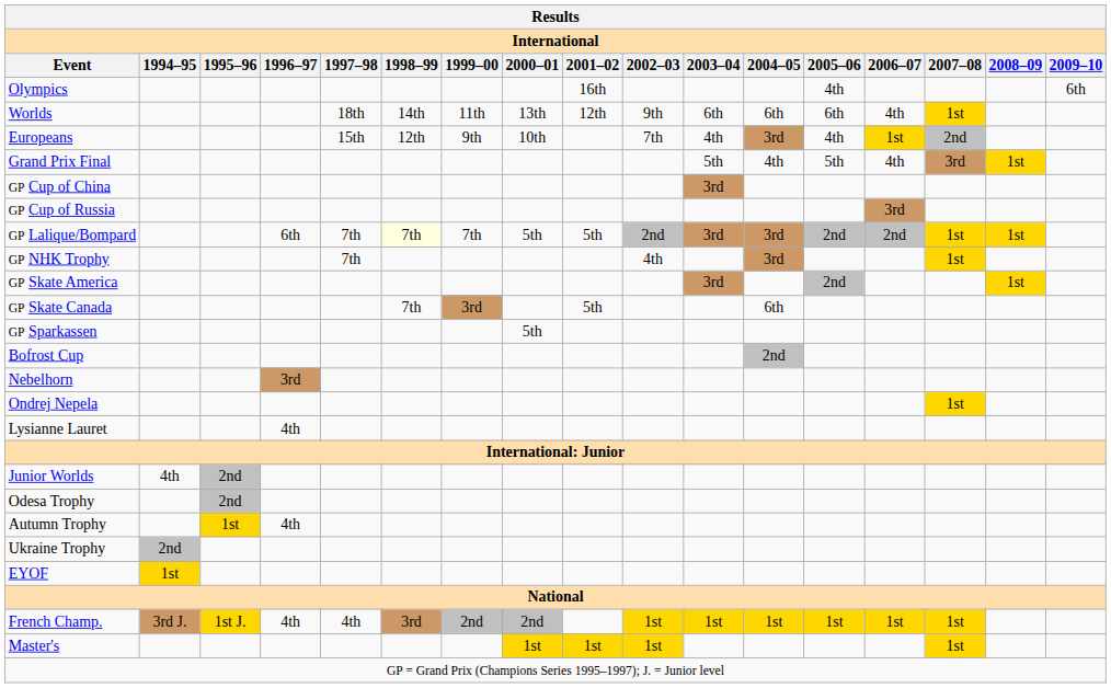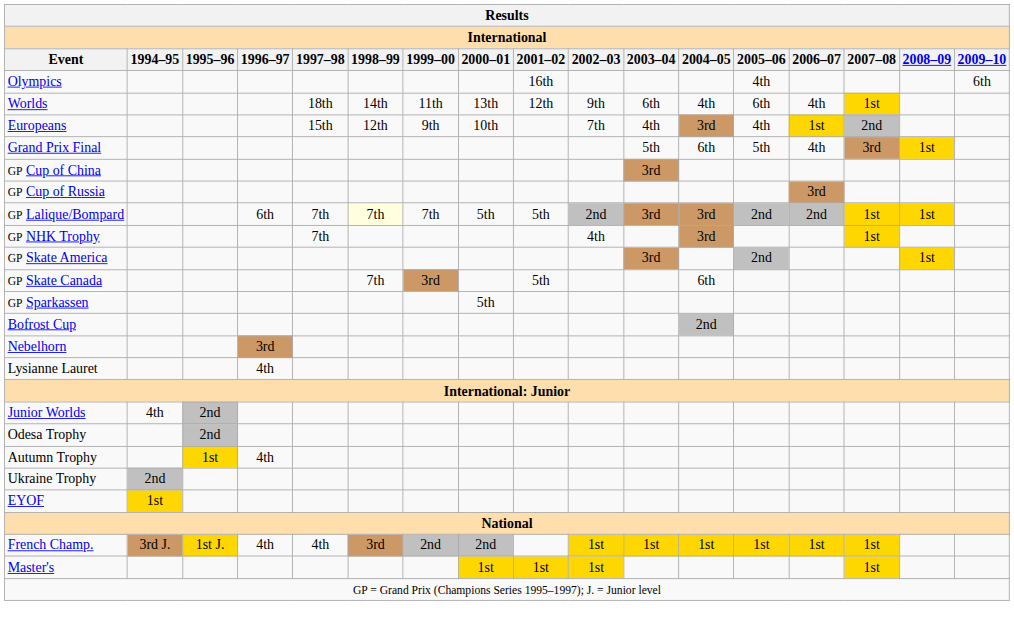 <table class="wikitable" style="text-align:center">
 <tr>
 <th colspan=17 align=center>Results</th>
 </tr>
 <tr>
 <th style="background-color: #ffdead; " colspan=17 align=center>International</th>
 </tr>
 <tr>
 <th>Event</th>
 <th>1994–95</th>
 <th>1995–96</th>
 <th>1996–97</th>
 <th>1997–98</th>
 <th>1998–99</th>
 <th>1999–00</th>
 <th>2000–01</th>
 <th>2001–02</th>
 <th>2002–03</th>
 <th>2003–04</th>
 <th>2004–05</th>
 <th>2005–06</th>
 <th>2006–07</th>
 <th>2007–08</th>
 <th><a href='#'>2008–09</a></th>
 <th><a href='#'>2009–10</a></th>
 </tr>
 <tr>
 <td align=left><a href='#'>Olympics</a></td>
 <td></td>
 <td></td>
 <td></td>
 <td></td>
 <td></td>
 <td></td>
 <td></td>
 <td>16th</td>
 <td></td>
 <td></td>
 <td></td>
 <td>4th</td>
 <td></td>
 <td></td>
 <td></td>
 <td>6th</td>
 </tr>
 <tr>
 <td align=left><a href='#'>Worlds</a></td>
 <td></td>
 <td></td>
 <td></td>
 <td>18th</td>
 <td>14th</td>
 <td>11th</td>
 <td>13th</td>
 <td>12th</td>
 <td>9th</td>
 <td>6th</td>
-<td>6th</td>
+<td>4th</td>
 <td>6th</td>
 <td>4th</td>
 <td bgcolor=gold>1st</td>
 <td></td>
 <td></td>
 </tr>
 <tr>
 <td align=left><a href='#'>Europeans</a></td>
 <td></td>
 <td></td>
 <td></td>
 <td>15th</td>
 <td>12th</td>
 <td>9th</td>
 <td>10th</td>
 <td></td>
 <td>7th</td>
 <td>4th</td>
 <td bgcolor=cc9966>3rd</td>
 <td>4th</td>
 <td bgcolor=gold>1st</td>
 <td bgcolor=silver>2nd</td>
 <td></td>
 <td></td>
 </tr>
 <tr>
 <td align=left><a href='#'>Grand Prix Final</a></td>
 <td></td>
 <td></td>
 <td></td>
 <td></td>
 <td></td>
 <td></td>
 <td></td>
 <td></td>
 <td></td>
 <td>5th</td>
-<td>4th</td>
+<td>6th</td>
 <td>5th</td>
 <td>4th</td>
 <td bgcolor=cc9966>3rd</td>
 <td bgcolor=gold>1st</td>
 <td></td>
 </tr>
 <tr>
 <td align=left><small>GP</small> <a href='#'>Cup of China</a></td>
 <td></td>
 <td></td>
 <td></td>
 <td></td>
 <td></td>
 <td></td>
 <td></td>
 <td></td>
 <td></td>
 <td bgcolor=cc9966>3rd</td>
 <td></td>
 <td></td>
 <td></td>
 <td></td>
 <td></td>
 <td></td>
 </tr>
 <tr>
 <td align=left><small>GP</small> <a href='#'>Cup of Russia</a></td>
 <td></td>
 <td></td>
 <td></td>
 <td></td>
 <td></td>
 <td></td>
 <td></td>
 <td></td>
 <td></td>
 <td></td>
 <td></td>
 <td></td>
 <td bgcolor=cc9966>3rd</td>
 <td></td>
 <td></td>
 <td></td>
 </tr>
 <tr>
 <td align=left><small>GP</small> <a href='#'>Lalique/Bompard</a></td>
 <td></td>
 <td></td>
 <td>6th</td>
 <td>7th</td>
 <td style="background: lightyellow;">7th</td>
 <td>7th</td>
 <td>5th</td>
 <td>5th</td>
 <td bgcolor=silver>2nd</td>
 <td bgcolor=cc9966>3rd</td>
 <td bgcolor=cc9966>3rd</td>
 <td bgcolor=silver>2nd</td>
 <td bgcolor=silver>2nd</td>
 <td bgcolor=gold>1st</td>
 <td bgcolor=gold>1st</td>
 <td></td>
 </tr>
 <tr>
 <td align=left><small>GP</small> <a href='#'>NHK Trophy</a></td>
 <td></td>
 <td></td>
 <td></td>
 <td>7th</td>
 <td></td>
 <td></td>
 <td></td>
 <td></td>
 <td>4th</td>
 <td></td>
 <td bgcolor=cc9966>3rd</td>
 <td></td>
 <td></td>
 <td bgcolor=gold>1st</td>
 <td></td>
 <td></td>
 </tr>
 <tr>
 <td align=left><small>GP</small> <a href='#'>Skate America</a></td>
 <td></td>
 <td></td>
 <td></td>
 <td></td>
 <td></td>
 <td></td>
 <td></td>
 <td></td>
 <td></td>
 <td bgcolor=cc9966>3rd</td>
 <td></td>
 <td bgcolor=silver>2nd</td>
 <td></td>
 <td></td>
 <td bgcolor=gold>1st</td>
 <td></td>
 </tr>
 <tr>
 <td align=left><small>GP</small> <a href='#'>Skate Canada</a></td>
 <td></td>
 <td></td>
 <td></td>
 <td></td>
 <td>7th</td>
 <td bgcolor=cc9966>3rd</td>
 <td></td>
 <td>5th</td>
 <td></td>
 <td></td>
 <td>6th</td>
 <td></td>
 <td></td>
 <td></td>
 <td></td>
 <td></td>
 </tr>
 <tr>
 <td align=left><small>GP</small> <a href='#'>Sparkassen</a></td>
 <td></td>
 <td></td>
 <td></td>
 <td></td>
 <td></td>
 <td></td>
 <td>5th</td>
 <td></td>
 <td></td>
 <td></td>
 <td></td>
 <td></td>
 <td></td>
 <td></td>
 <td></td>
 <td></td>
 </tr>
 <tr>
 <td align=left><a href='#'>Bofrost Cup</a></td>
 <td></td>
 <td></td>
 <td></td>
 <td></td>
 <td></td>
 <td></td>
 <td></td>
 <td></td>
 <td></td>
 <td></td>
 <td bgcolor=silver>2nd</td>
 <td></td>
 <td></td>
 <td></td>
 <td></td>
 <td></td>
 </tr>
 <tr>
 <td align=left><a href='#'>Nebelhorn</a></td>
 <td></td>
 <td></td>
 <td bgcolor=cc9966>3rd</td>
 <td></td>
 <td></td>
 <td></td>
 <td></td>
 <td></td>
 <td></td>
 <td></td>
 <td></td>
 <td></td>
 <td></td>
 <td></td>
 <td></td>
 <td></td>
 </tr>
 <tr>
-<td align=left><a href='#'>Ondrej Nepela</a></td>
-<td></td>
-<td></td>
-<td></td>
-<td></td>
-<td></td>
-<td></td>
-<td></td>
-<td></td>
-<td></td>
-<td></td>
-<td></td>
-<td></td>
-<td></td>
-<td bgcolor=gold>1st</td>
-<td></td>
-<td></td>
-</tr>
-<tr>
 <td align=left>Lysianne Lauret</td>
 <td></td>
 <td></td>
 <td>4th</td>
 <td></td>
 <td></td>
 <td></td>
 <td></td>
 <td></td>
 <td></td>
 <td></td>
 <td></td>
 <td></td>
 <td></td>
 <td></td>
 <td></td>
 <td></td>
 </tr>
 <tr>
 <th style="background-color: #ffdead; " colspan=17 align=center>International: Junior</th>
 </tr>
 <tr>
 <td align=left><a href='#'>Junior Worlds</a></td>
 <td>4th</td>
 <td bgcolor=silver>2nd</td>
 <td></td>
 <td></td>
 <td></td>
 <td></td>
 <td></td>
 <td></td>
 <td></td>
 <td></td>
 <td></td>
 <td></td>
 <td></td>
 <td></td>
 <td></td>
 <td></td>
 </tr>
 <tr>
 <td align=left>Odesa Trophy</td>
 <td></td>
 <td bgcolor=silver>2nd</td>
 <td></td>
 <td></td>
 <td></td>
 <td></td>
 <td></td>
 <td></td>
 <td></td>
 <td></td>
 <td></td>
 <td></td>
 <td></td>
 <td></td>
 <td></td>
 <td></td>
 </tr>
 <tr>
 <td align=left>Autumn Trophy</td>
 <td></td>
 <td bgcolor=gold>1st</td>
 <td>4th</td>
 <td></td>
 <td></td>
 <td></td>
 <td></td>
 <td></td>
 <td></td>
 <td></td>
 <td></td>
 <td></td>
 <td></td>
 <td></td>
 <td></td>
 <td></td>
 </tr>
 <tr>
 <td align=left>Ukraine Trophy</td>
 <td bgcolor=silver>2nd</td>
 <td></td>
 <td></td>
 <td></td>
 <td></td>
 <td></td>
 <td></td>
 <td></td>
 <td></td>
 <td></td>
 <td></td>
 <td></td>
 <td></td>
 <td></td>
 <td></td>
 <td></td>
 </tr>
 <tr>
 <td align=left><a href='#'>EYOF</a></td>
 <td bgcolor=gold>1st</td>
 <td></td>
 <td></td>
 <td></td>
 <td></td>
 <td></td>
 <td></td>
 <td></td>
 <td></td>
 <td></td>
 <td></td>
 <td></td>
 <td></td>
 <td></td>
 <td></td>
 <td></td>
 </tr>
 <tr>
 <th style="background-color: #ffdead; " colspan=17 align=center>National</th>
 </tr>
 <tr>
 <td align=left><a href='#'>French Champ.</a></td>
 <td bgcolor=cc9966>3rd J.</td>
 <td bgcolor=gold>1st J.</td>
 <td>4th</td>
 <td>4th</td>
 <td bgcolor=cc9966>3rd</td>
 <td bgcolor=silver>2nd</td>
 <td bgcolor=silver>2nd</td>
 <td></td>
 <td bgcolor=gold>1st</td>
 <td bgcolor=gold>1st</td>
 <td bgcolor=gold>1st</td>
 <td bgcolor=gold>1st</td>
 <td bgcolor=gold>1st</td>
 <td bgcolor=gold>1st</td>
 <td></td>
 <td></td>
 </tr>
 <tr>
 <td align=left><a href='#'>Master's</a></td>
 <td></td>
 <td></td>
 <td></td>
 <td></td>
 <td></td>
 <td></td>
 <td bgcolor=gold>1st</td>
 <td bgcolor=gold>1st</td>
 <td bgcolor=gold>1st</td>
 <td></td>
 <td></td>
 <td></td>
 <td></td>
 <td bgcolor=gold>1st</td>
 <td></td>
 <td></td>
 </tr>
 <tr>
 <td colspan=17 align=center><small> GP = Grand Prix (Champions Series 1995–1997); J. = Junior level </small></td>
 </tr>
 </table>
